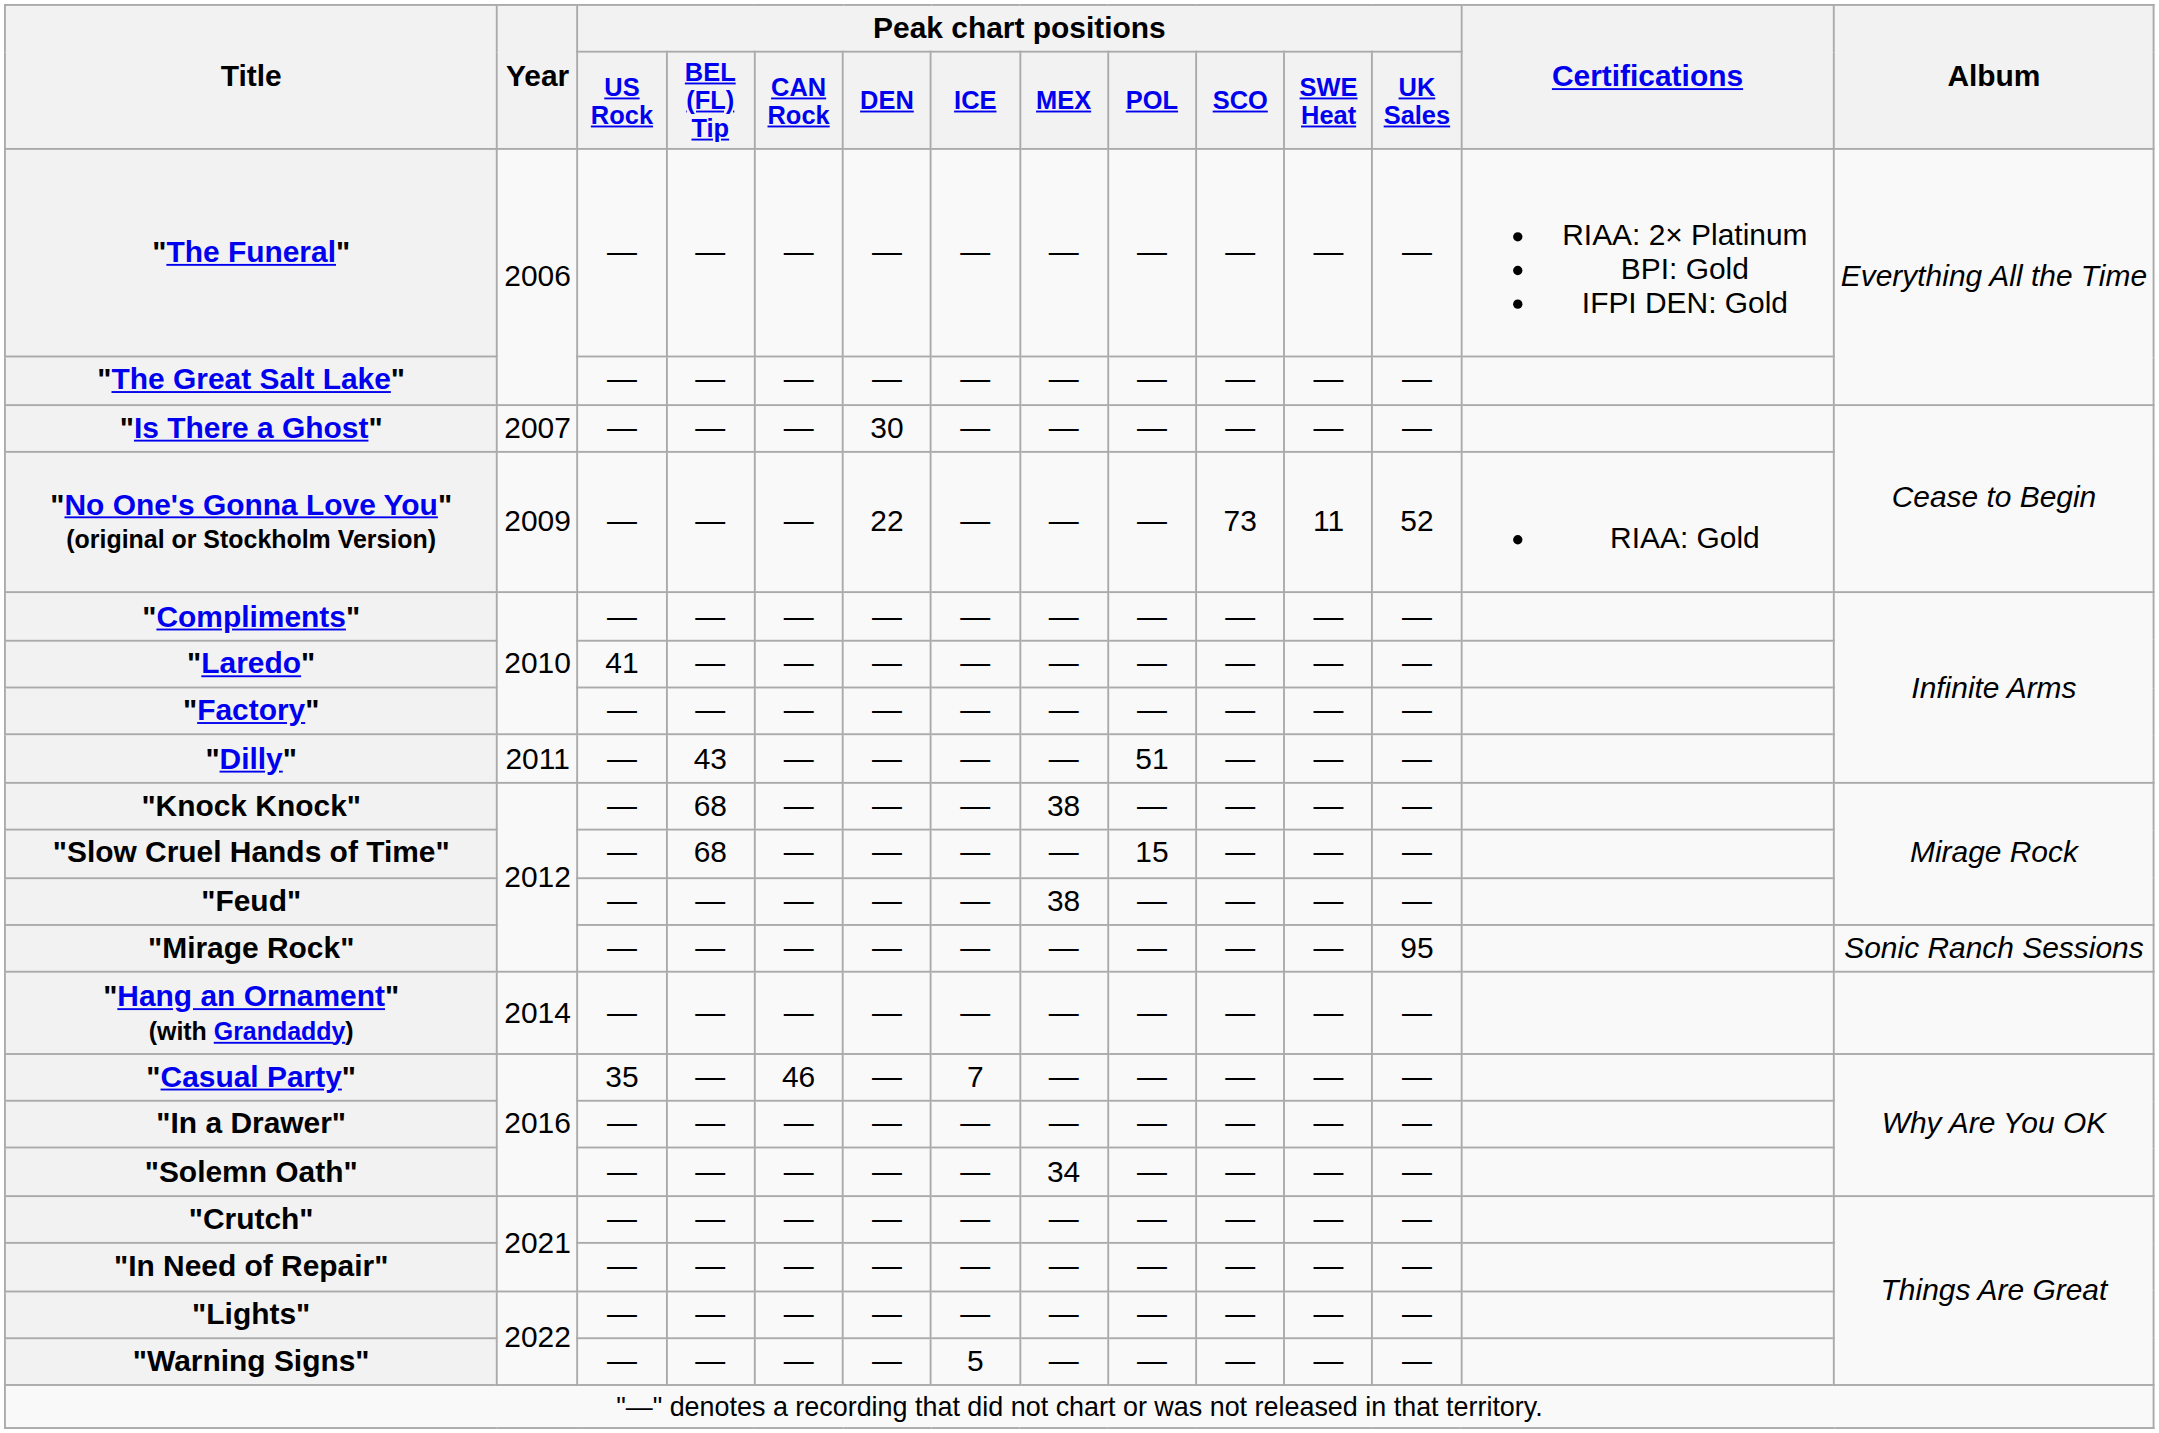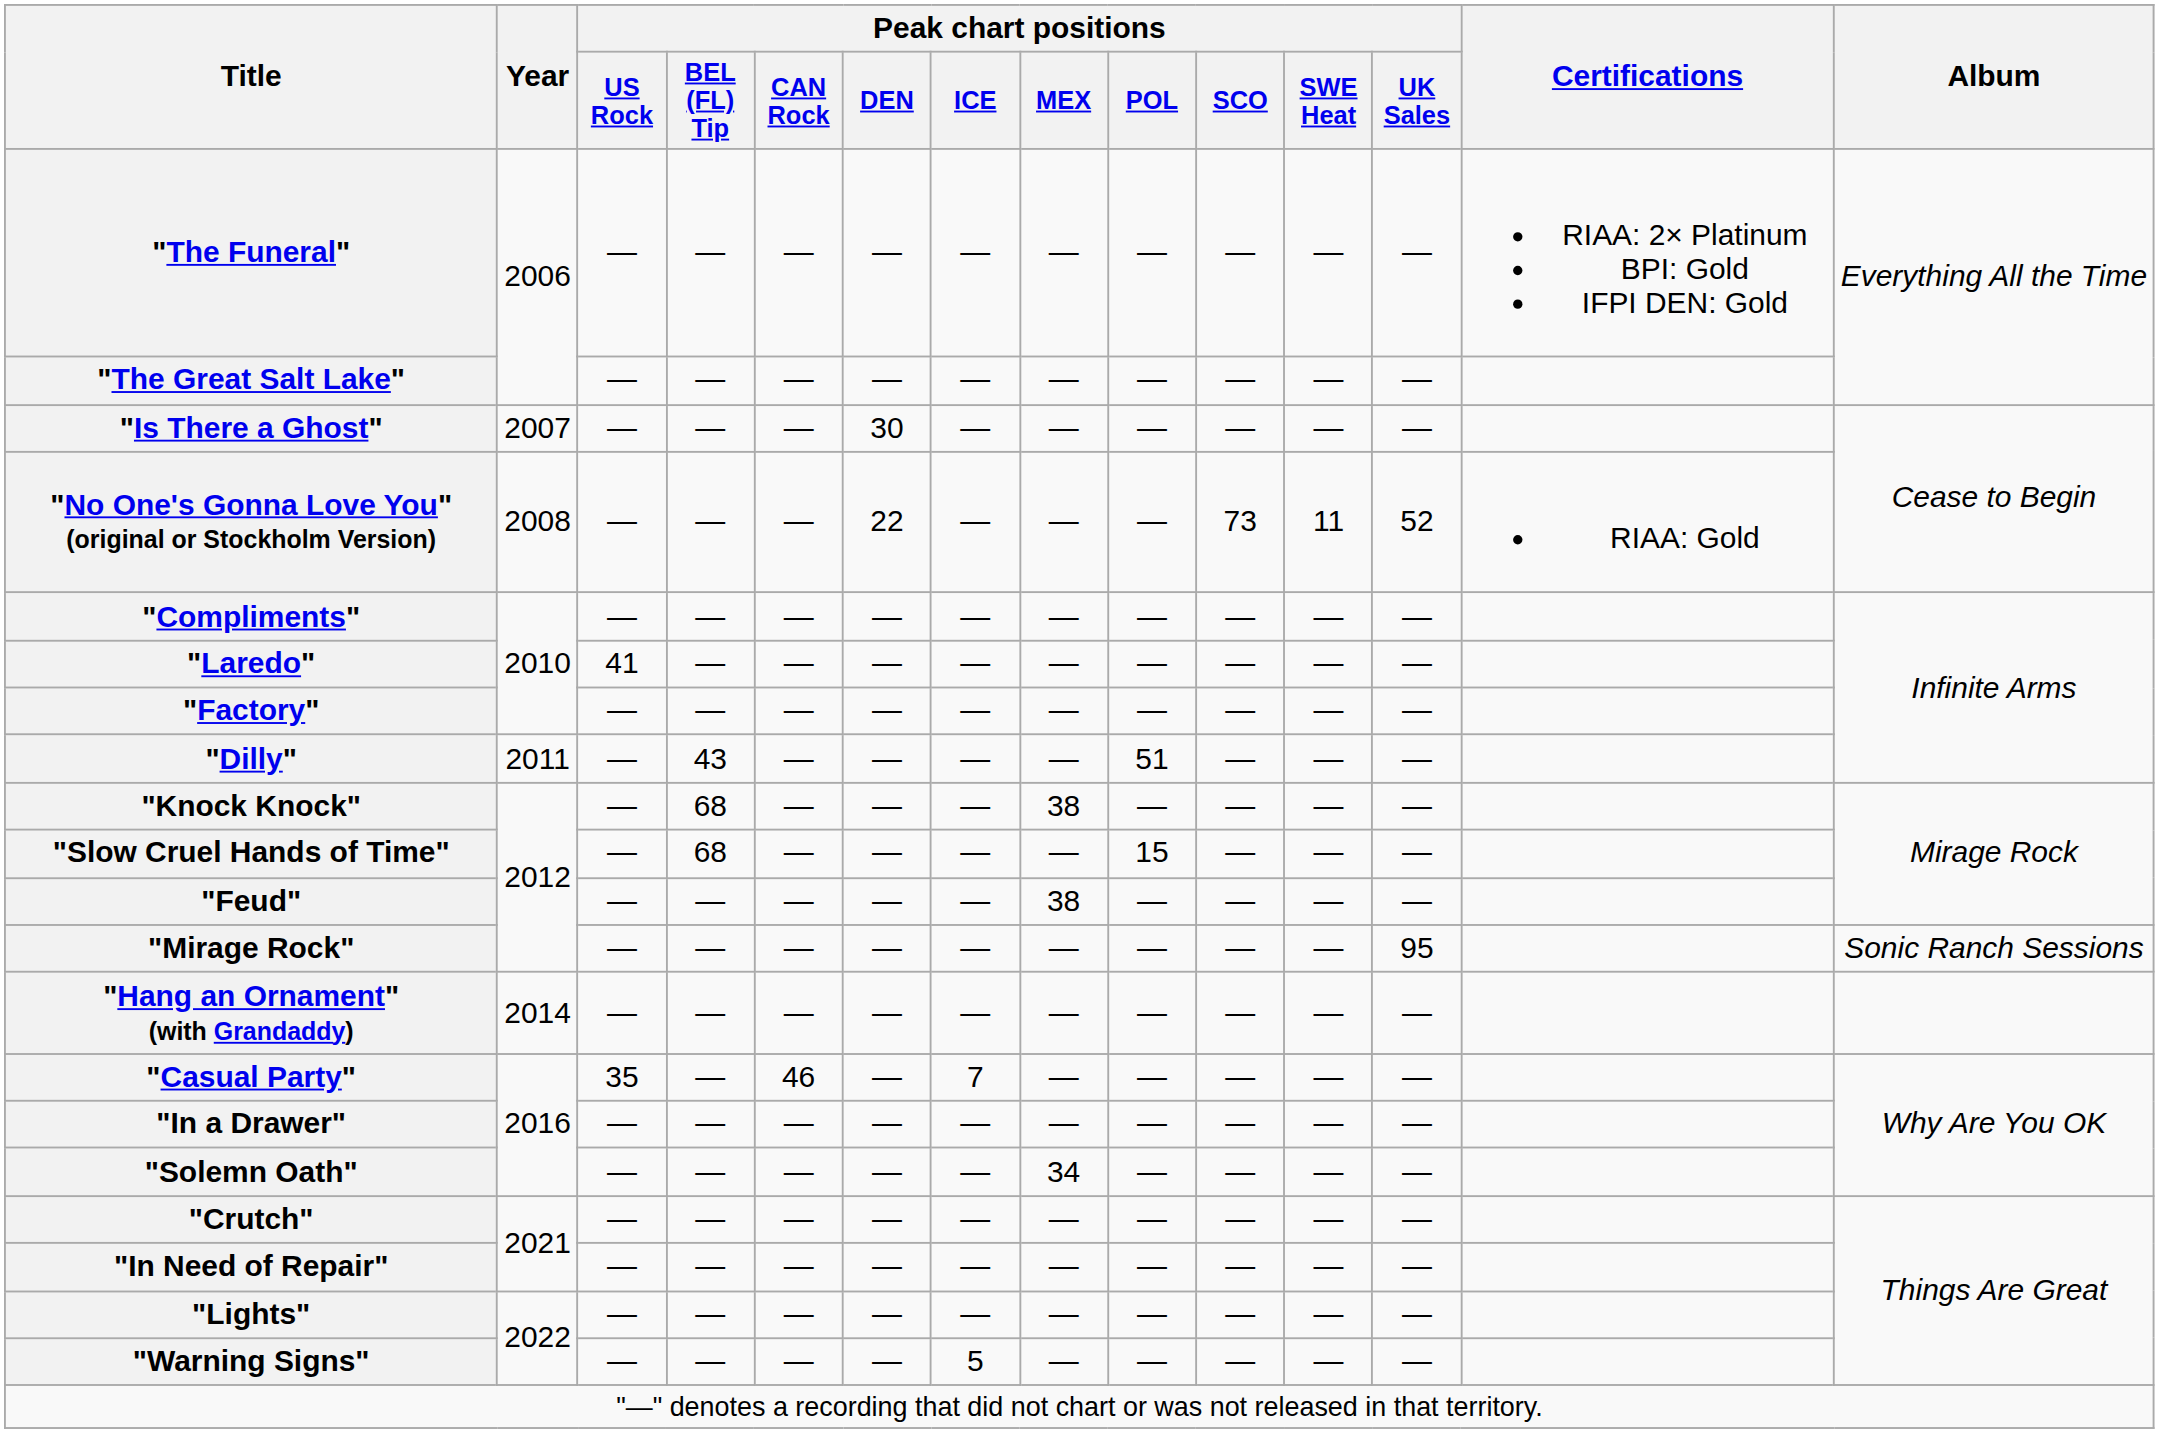 <table class="wikitable plainrowheaders" style="text-align:center;">
 <tr>
 <th scope="col" rowspan="2" style="width:16em;">Title</th>
 <th scope="col" rowspan="2">Year</th>
 <th scope="col" colspan="10">Peak chart positions</th>
 <th scope="col" rowspan="2" style="width:12em;"><a href='#'>Certifications</a></th>
 <th scope="col" rowspan="2">Album</th>
 </tr>
 <tr>
 <th scope="col" style="width:3em;font-size:85%;"><a href='#'>US<br>Rock</a><br></th>
 <th scope="col" style="width:3em;font-size:85%;"><a href='#'>BEL<br>(FL)<br>Tip</a><br></th>
 <th scope="col" style="width:3em;font-size:85%;"><a href='#'>CAN<br>Rock</a><br></th>
 <th scope="col" style="width:3em;font-size:85%;"><a href='#'>DEN</a><br></th>
 <th scope="col" style="width:3em;font-size:85%;"><a href='#'>ICE</a><br></th>
 <th scope="col" style="width:3em;font-size:85%;"><a href='#'>MEX</a><br></th>
 <th scope="col" style="width:3em;font-size:85%;"><a href='#'>POL</a><br></th>
 <th scope="col" style="width:3em;font-size:85%;"><a href='#'>SCO</a><br></th>
 <th scope="col" style="width:3em;font-size:85%;"><a href='#'>SWE<br>Heat</a><br></th>
 <th scope="col" style="width:3em;font-size:85%;"><a href='#'>UK<br>Sales</a><br></th>
 </tr>
 <tr>
 <th scope="row">"<a href='#'>The Funeral</a>"</th>
 <td rowspan="2">2006</td>
 <td>—</td>
 <td>—</td>
 <td>—</td>
 <td>—</td>
 <td>—</td>
 <td>—</td>
 <td>—</td>
 <td>—</td>
 <td>—</td>
 <td>—</td>
 <td><br><ul><li>RIAA: 2× Platinum</li><li>BPI: Gold</li><li>IFPI DEN: Gold</li></ul></td>
 <td rowspan="2"><em>Everything All the Time</em></td>
 </tr>
 <tr>
 <th scope="row">"<a href='#'>The Great Salt Lake</a>"</th>
 <td>—</td>
 <td>—</td>
 <td>—</td>
 <td>—</td>
 <td>—</td>
 <td>—</td>
 <td>—</td>
 <td>—</td>
 <td>—</td>
 <td>—</td>
 <td></td>
 </tr>
 <tr>
 <th scope="row">"<a href='#'>Is There a Ghost</a>"</th>
 <td>2007</td>
 <td>—</td>
 <td>—</td>
 <td>—</td>
 <td>30</td>
 <td>—</td>
 <td>—</td>
 <td>—</td>
 <td>—</td>
 <td>—</td>
 <td>—</td>
 <td></td>
 <td rowspan="2"><em>Cease to Begin</em></td>
 </tr>
 <tr>
 <th scope="row">"<a href='#'>No One's Gonna Love You</a>"<br><small>(original or Stockholm Version)</small></th>
-<td>2009</td>
+<td>2008</td>
 <td>—</td>
 <td>—</td>
 <td>—</td>
 <td>22</td>
 <td>—</td>
 <td>—</td>
 <td>—</td>
 <td>73</td>
 <td>11</td>
 <td>52</td>
 <td><br><ul><li>RIAA: Gold</li></ul></td>
 </tr>
 <tr>
 <th scope="row">"<a href='#'>Compliments</a>"</th>
 <td rowspan="3">2010</td>
 <td>—</td>
 <td>—</td>
 <td>—</td>
 <td>—</td>
 <td>—</td>
 <td>—</td>
 <td>—</td>
 <td>—</td>
 <td>—</td>
 <td>—</td>
 <td></td>
 <td rowspan="4"><em>Infinite Arms</em></td>
 </tr>
 <tr>
 <th scope="row">"<a href='#'>Laredo</a>"</th>
 <td>41</td>
 <td>—</td>
 <td>—</td>
 <td>—</td>
 <td>—</td>
 <td>—</td>
 <td>—</td>
 <td>—</td>
 <td>—</td>
 <td>—</td>
 <td></td>
 </tr>
 <tr>
 <th scope="row">"<a href='#'>Factory</a>"</th>
 <td>—</td>
 <td>—</td>
 <td>—</td>
 <td>—</td>
 <td>—</td>
 <td>—</td>
 <td>—</td>
 <td>—</td>
 <td>—</td>
 <td>—</td>
 <td></td>
 </tr>
 <tr>
 <th scope="row">"<a href='#'>Dilly</a>"</th>
 <td>2011</td>
 <td>—</td>
 <td>43</td>
 <td>—</td>
 <td>—</td>
 <td>—</td>
 <td>—</td>
 <td>51</td>
 <td>—</td>
 <td>—</td>
 <td>—</td>
 <td></td>
 </tr>
 <tr>
 <th scope="row">"Knock Knock"</th>
 <td rowspan="4">2012</td>
 <td>—</td>
 <td>68</td>
 <td>—</td>
 <td>—</td>
 <td>—</td>
 <td>38</td>
 <td>—</td>
 <td>—</td>
 <td>—</td>
 <td>—</td>
 <td></td>
 <td rowspan="3"><em>Mirage Rock</em></td>
 </tr>
 <tr>
 <th scope="row">"Slow Cruel Hands of Time"</th>
 <td>—</td>
 <td>68</td>
 <td>—</td>
 <td>—</td>
 <td>—</td>
 <td>—</td>
 <td>15</td>
 <td>—</td>
 <td>—</td>
 <td>—</td>
 <td></td>
 </tr>
 <tr>
 <th scope="row">"Feud"</th>
 <td>—</td>
 <td>—</td>
 <td>—</td>
 <td>—</td>
 <td>—</td>
 <td>38</td>
 <td>—</td>
 <td>—</td>
 <td>—</td>
 <td>—</td>
 <td></td>
 </tr>
 <tr>
 <th scope="row">"Mirage Rock"</th>
 <td>—</td>
 <td>—</td>
 <td>—</td>
 <td>—</td>
 <td>—</td>
 <td>—</td>
 <td>—</td>
 <td>—</td>
 <td>—</td>
 <td>95</td>
 <td></td>
 <td><em>Sonic Ranch Sessions</em></td>
 </tr>
 <tr>
 <th scope="row">"<a href='#'>Hang an Ornament</a>"<br><small>(with <a href='#'>Grandaddy</a>)</small></th>
 <td>2014</td>
 <td>—</td>
 <td>—</td>
 <td>—</td>
 <td>—</td>
 <td>—</td>
 <td>—</td>
 <td>—</td>
 <td>—</td>
 <td>—</td>
 <td>—</td>
 <td></td>
 <td></td>
 </tr>
 <tr>
 <th scope="row">"<a href='#'>Casual Party</a>"</th>
 <td rowspan="3">2016</td>
 <td>35</td>
 <td>—</td>
 <td>46</td>
 <td>—</td>
 <td>7</td>
 <td>—</td>
 <td>—</td>
 <td>—</td>
 <td>—</td>
 <td>—</td>
 <td></td>
 <td rowspan="3"><em>Why Are You OK</em></td>
 </tr>
 <tr>
 <th scope="row">"In a Drawer"</th>
 <td>—</td>
 <td>—</td>
 <td>—</td>
 <td>—</td>
 <td>—</td>
 <td>—</td>
 <td>—</td>
 <td>—</td>
 <td>—</td>
 <td>—</td>
 <td></td>
 </tr>
 <tr>
 <th scope="row">"Solemn Oath"</th>
 <td>—</td>
 <td>—</td>
 <td>—</td>
 <td>—</td>
 <td>—</td>
 <td>34</td>
 <td>—</td>
 <td>—</td>
 <td>—</td>
 <td>—</td>
 <td></td>
 </tr>
 <tr>
 <th scope="row">"Crutch"</th>
 <td rowspan="2">2021</td>
 <td>—</td>
 <td>—</td>
 <td>—</td>
 <td>—</td>
 <td>—</td>
 <td>—</td>
 <td>—</td>
 <td>—</td>
 <td>—</td>
 <td>—</td>
 <td></td>
 <td rowspan="4"><em>Things Are Great</em></td>
 </tr>
 <tr>
 <th scope="row">"In Need of Repair"</th>
 <td>—</td>
 <td>—</td>
 <td>—</td>
 <td>—</td>
 <td>—</td>
 <td>—</td>
 <td>—</td>
 <td>—</td>
 <td>—</td>
 <td>—</td>
 <td></td>
 </tr>
 <tr>
 <th scope="row">"Lights"</th>
 <td rowspan="2">2022</td>
 <td>—</td>
 <td>—</td>
 <td>—</td>
 <td>—</td>
 <td>—</td>
 <td>—</td>
 <td>—</td>
 <td>—</td>
 <td>—</td>
 <td>—</td>
 <td></td>
 </tr>
 <tr>
 <th scope="row">"Warning Signs"</th>
 <td>—</td>
 <td>—</td>
 <td>—</td>
 <td>—</td>
 <td>5</td>
 <td>—</td>
 <td>—</td>
 <td>—</td>
 <td>—</td>
 <td>—</td>
 <td></td>
 </tr>
 <tr>
 <td colspan="14" style="font-size:90%">"—" denotes a recording that did not chart or was not released in that territory.</td>
 </tr>
 </table>
